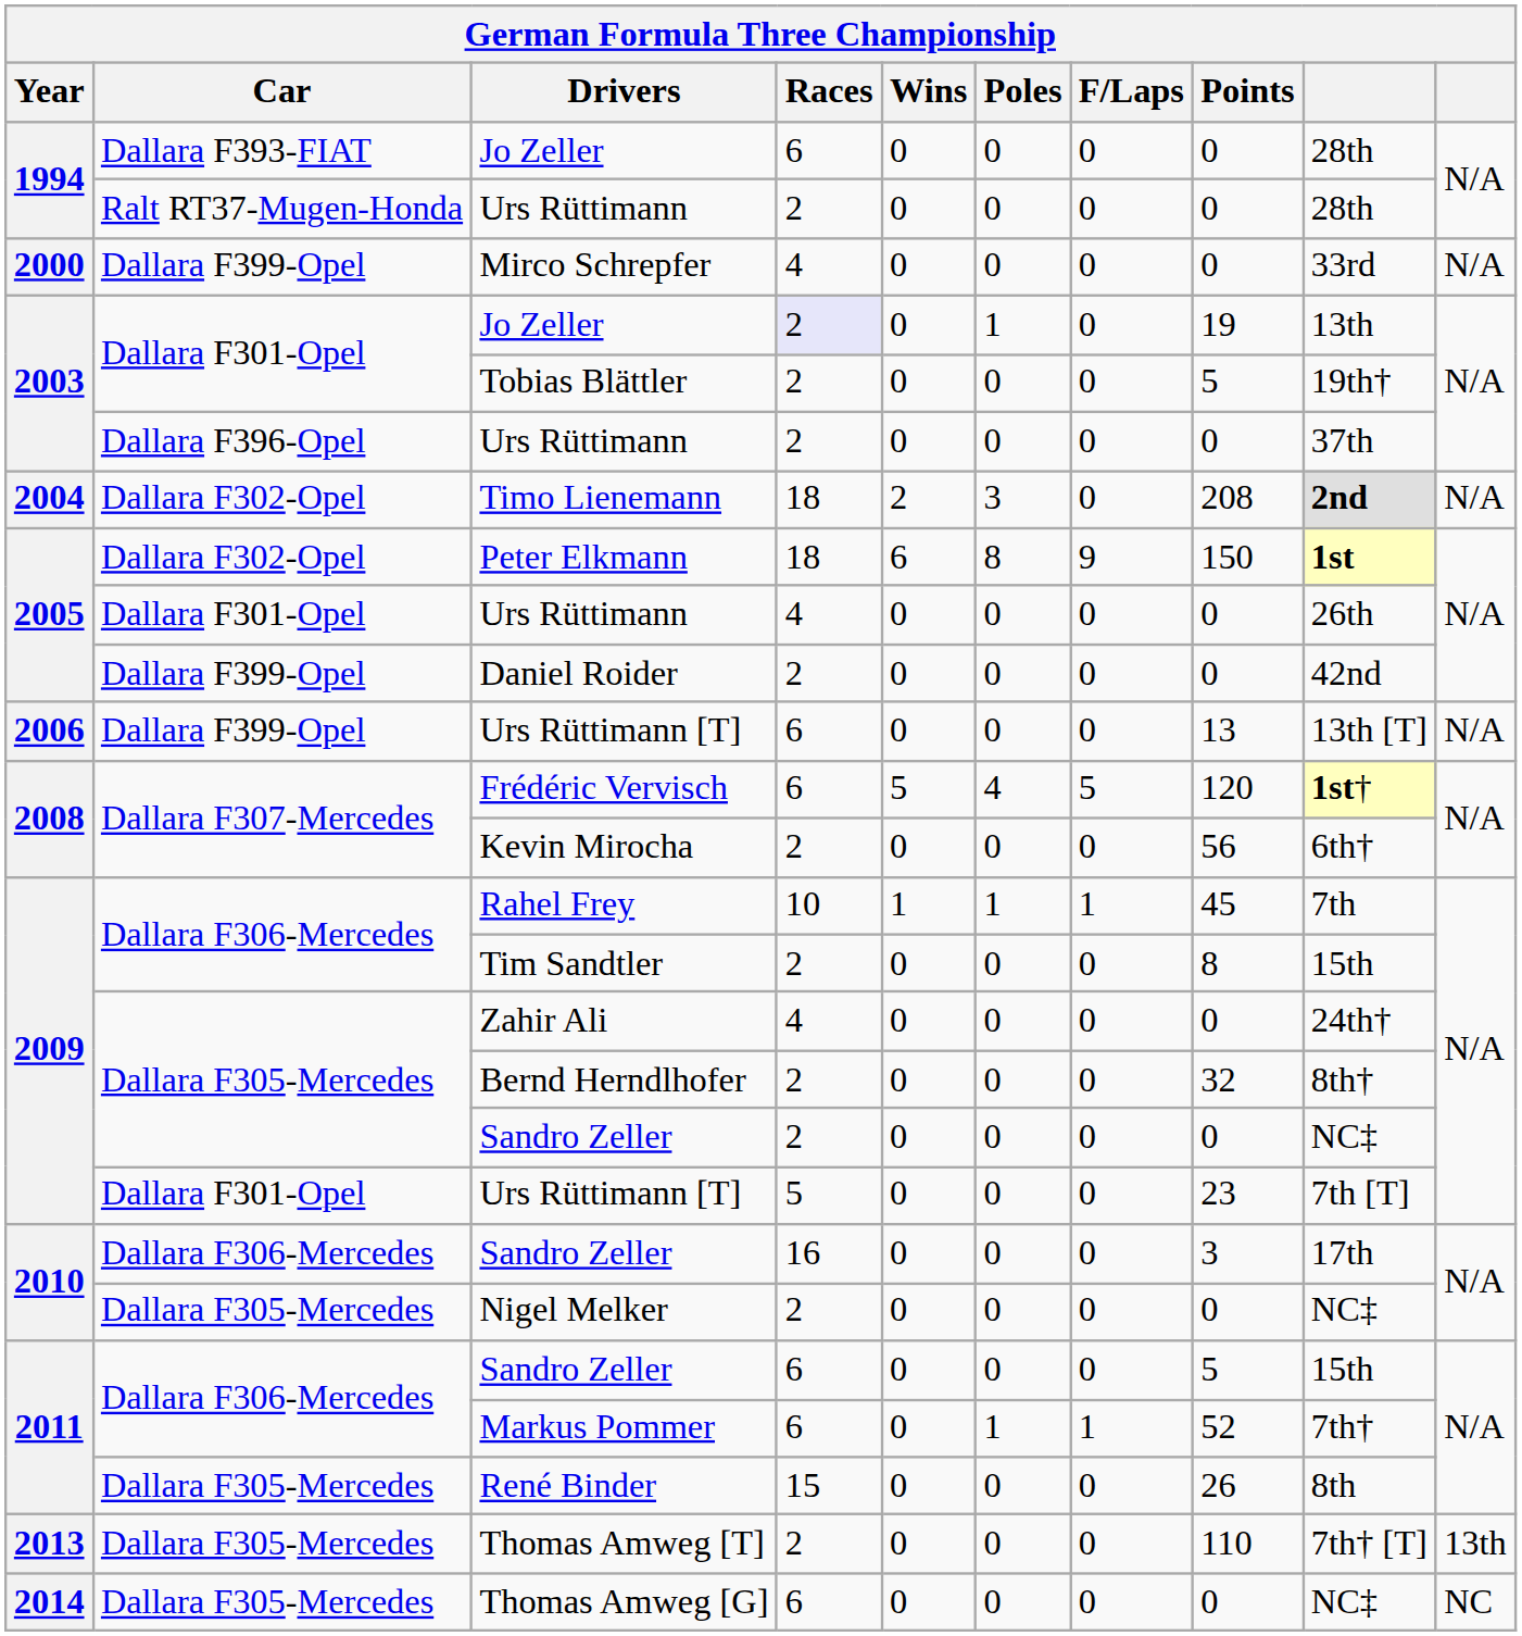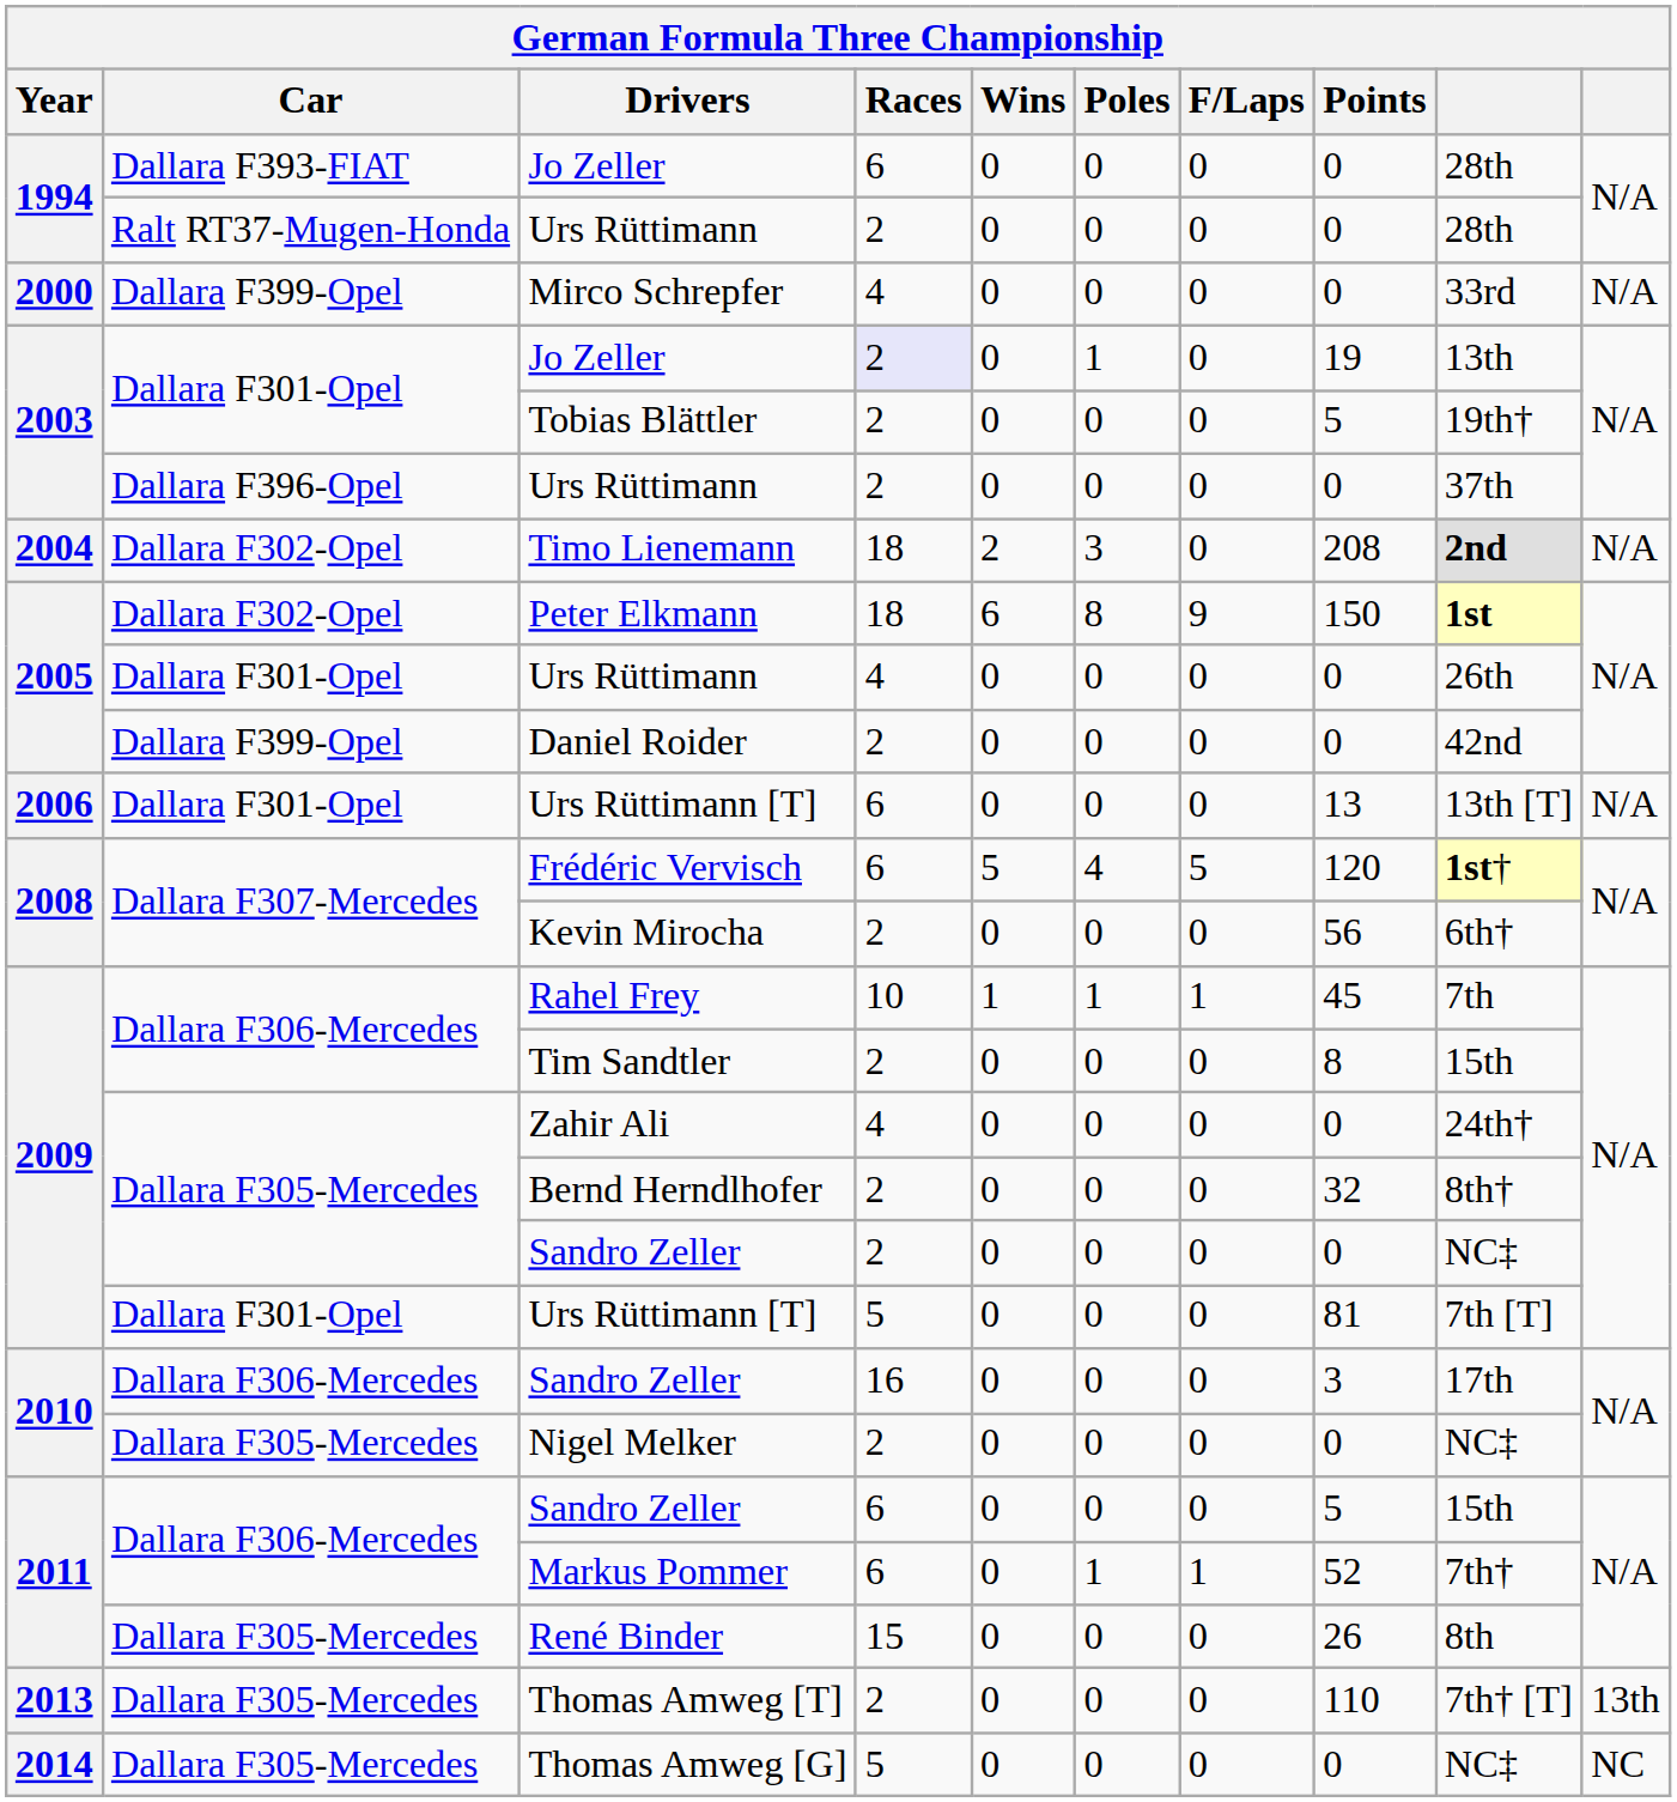 <table class="wikitable" style="font-size:85%">
 <tr>
 <th colspan="10" align="center"><a href='#'>German Formula Three Championship</a></th>
 </tr>
 <tr>
 <th>Year</th>
 <th>Car</th>
 <th>Drivers</th>
 <th>Races</th>
 <th>Wins</th>
 <th>Poles</th>
 <th>F/Laps</th>
 <th>Points</th>
 <th></th>
 <th></th>
 </tr>
 <tr>
 <th rowspan=2><a href='#'>1994</a></th>
 <td><a href='#'>Dallara</a> F393-<a href='#'>FIAT</a></td>
 <td> <a href='#'>Jo Zeller</a></td>
 <td>6</td>
 <td>0</td>
 <td>0</td>
 <td>0</td>
 <td>0</td>
 <td>28th</td>
 <td rowspan=2>N/A</td>
 </tr>
 <tr>
 <td><a href='#'>Ralt</a> RT37-<a href='#'>Mugen-Honda</a></td>
 <td> Urs Rüttimann</td>
 <td>2</td>
 <td>0</td>
 <td>0</td>
 <td>0</td>
 <td>0</td>
 <td>28th</td>
 </tr>
 <tr>
 <th rowspan=1><a href='#'>2000</a></th>
 <td><a href='#'>Dallara</a> F399-<a href='#'>Opel</a></td>
 <td> Mirco Schrepfer</td>
 <td>4</td>
 <td>0</td>
 <td>0</td>
 <td>0</td>
 <td>0</td>
 <td>33rd</td>
 <td rowspan=1>N/A</td>
 </tr>
 <tr>
 <th rowspan=3><a href='#'>2003</a></th>
 <td rowspan=2><a href='#'>Dallara</a> F301-<a href='#'>Opel</a></td>
 <td> <a href='#'>Jo Zeller</a></td>
 <td style="background: lavender;">2</td>
 <td>0</td>
 <td>1</td>
 <td>0</td>
 <td>19</td>
 <td>13th</td>
 <td rowspan=3>N/A</td>
 </tr>
 <tr>
 <td> Tobias Blättler</td>
 <td>2</td>
 <td>0</td>
 <td>0</td>
 <td>0</td>
 <td>5</td>
 <td>19th†</td>
 </tr>
 <tr>
 <td><a href='#'>Dallara</a> F396-<a href='#'>Opel</a></td>
 <td> Urs Rüttimann</td>
 <td>2</td>
 <td>0</td>
 <td>0</td>
 <td>0</td>
 <td>0</td>
 <td>37th</td>
 </tr>
 <tr>
 <th rowspan=1><a href='#'>2004</a></th>
 <td rowspan=1><a href='#'>Dallara F302</a>-<a href='#'>Opel</a></td>
 <td> <a href='#'>Timo Lienemann</a></td>
 <td>18</td>
 <td>2</td>
 <td>3</td>
 <td>0</td>
 <td>208</td>
 <td style="background:#DFDFDF;"><strong>2nd</strong></td>
 <td rowspan=1>N/A</td>
 </tr>
 <tr>
 <th rowspan=3><a href='#'>2005</a></th>
 <td rowspan=1><a href='#'>Dallara F302</a>-<a href='#'>Opel</a></td>
 <td> <a href='#'>Peter Elkmann</a></td>
 <td>18</td>
 <td>6</td>
 <td>8</td>
 <td>9</td>
 <td>150</td>
 <td style="background:#FFFFBF;"><strong>1st</strong></td>
 <td rowspan=3>N/A</td>
 </tr>
 <tr>
 <td><a href='#'>Dallara</a> F301-<a href='#'>Opel</a></td>
 <td> Urs Rüttimann</td>
 <td>4</td>
 <td>0</td>
 <td>0</td>
 <td>0</td>
 <td>0</td>
 <td>26th</td>
 </tr>
 <tr>
 <td><a href='#'>Dallara</a> F399-<a href='#'>Opel</a></td>
 <td> Daniel Roider</td>
 <td>2</td>
 <td>0</td>
 <td>0</td>
 <td>0</td>
 <td>0</td>
 <td>42nd</td>
 </tr>
 <tr>
 <th rowspan=1><a href='#'>2006</a></th>
-<td><a href='#'>Dallara</a> F399-<a href='#'>Opel</a></td>
+<td rowspan=1><a href='#'>Dallara</a> F301-<a href='#'>Opel</a></td>
 <td> Urs Rüttimann [T]</td>
 <td>6</td>
 <td>0</td>
 <td>0</td>
 <td>0</td>
 <td>13</td>
 <td>13th [T]</td>
 <td rowspan=1>N/A</td>
 </tr>
 <tr>
 <th rowspan=2><a href='#'>2008</a></th>
 <td rowspan=2><a href='#'>Dallara F307</a>-<a href='#'>Mercedes</a></td>
 <td> <a href='#'>Frédéric Vervisch</a></td>
 <td>6</td>
 <td>5</td>
 <td>4</td>
 <td>5</td>
 <td>120</td>
 <td style="background:#FFFFBF;"><strong>1st</strong>†</td>
 <td rowspan=2>N/A</td>
 </tr>
 <tr>
 <td> Kevin Mirocha</td>
 <td>2</td>
 <td>0</td>
 <td>0</td>
 <td>0</td>
 <td>56</td>
 <td>6th†</td>
 </tr>
 <tr>
 <th rowspan=6><a href='#'>2009</a></th>
 <td rowspan=2><a href='#'>Dallara F306</a>-<a href='#'>Mercedes</a></td>
 <td> <a href='#'>Rahel Frey</a></td>
 <td>10</td>
 <td>1</td>
 <td>1</td>
 <td>1</td>
 <td>45</td>
 <td>7th</td>
 <td rowspan=6>N/A</td>
 </tr>
 <tr>
 <td> Tim Sandtler</td>
 <td>2</td>
 <td>0</td>
 <td>0</td>
 <td>0</td>
 <td>8</td>
 <td>15th</td>
 </tr>
 <tr>
 <td rowspan=3><a href='#'>Dallara F305</a>-<a href='#'>Mercedes</a></td>
 <td> Zahir Ali</td>
 <td>4</td>
 <td>0</td>
 <td>0</td>
 <td>0</td>
 <td>0</td>
 <td>24th†</td>
 </tr>
 <tr>
 <td> Bernd Herndlhofer</td>
 <td>2</td>
 <td>0</td>
 <td>0</td>
 <td>0</td>
 <td>32</td>
 <td>8th†</td>
 </tr>
 <tr>
 <td> <a href='#'>Sandro Zeller</a></td>
 <td>2</td>
 <td>0</td>
 <td>0</td>
 <td>0</td>
 <td>0</td>
 <td>NC‡</td>
 </tr>
 <tr>
 <td rowspan=1><a href='#'>Dallara</a> F301-<a href='#'>Opel</a></td>
 <td> Urs Rüttimann [T]</td>
 <td>5</td>
 <td>0</td>
 <td>0</td>
 <td>0</td>
-<td>23</td>
+<td>81</td>
 <td>7th [T]</td>
 </tr>
 <tr>
 <th rowspan=2><a href='#'>2010</a></th>
 <td rowspan=1><a href='#'>Dallara F306</a>-<a href='#'>Mercedes</a></td>
 <td> <a href='#'>Sandro Zeller</a></td>
 <td>16</td>
 <td>0</td>
 <td>0</td>
 <td>0</td>
 <td>3</td>
 <td>17th</td>
 <td rowspan=2>N/A</td>
 </tr>
 <tr>
 <td rowspan=1><a href='#'>Dallara F305</a>-<a href='#'>Mercedes</a></td>
 <td> Nigel Melker</td>
 <td>2</td>
 <td>0</td>
 <td>0</td>
 <td>0</td>
 <td>0</td>
 <td>NC‡</td>
 </tr>
 <tr>
 <th rowspan=3><a href='#'>2011</a></th>
 <td rowspan=2><a href='#'>Dallara F306</a>-<a href='#'>Mercedes</a></td>
 <td> <a href='#'>Sandro Zeller</a></td>
 <td>6</td>
 <td>0</td>
 <td>0</td>
 <td>0</td>
 <td>5</td>
 <td>15th</td>
 <td rowspan=3>N/A</td>
 </tr>
 <tr>
 <td> <a href='#'>Markus Pommer</a></td>
 <td>6</td>
 <td>0</td>
 <td>1</td>
 <td>1</td>
 <td>52</td>
 <td>7th†</td>
 </tr>
 <tr>
 <td rowspan=1><a href='#'>Dallara F305</a>-<a href='#'>Mercedes</a></td>
 <td> <a href='#'>René Binder</a></td>
 <td>15</td>
 <td>0</td>
 <td>0</td>
 <td>0</td>
 <td>26</td>
 <td>8th</td>
 </tr>
 <tr>
 <th rowspan=1><a href='#'>2013</a></th>
 <td rowspan=1><a href='#'>Dallara F305</a>-<a href='#'>Mercedes</a></td>
 <td> Thomas Amweg [T]</td>
 <td>2</td>
 <td>0</td>
 <td>0</td>
 <td>0</td>
 <td>110</td>
 <td>7th† [T]</td>
 <td rowspan=1>13th</td>
 </tr>
 <tr>
 <th rowspan=1><a href='#'>2014</a></th>
 <td rowspan=1><a href='#'>Dallara F305</a>-<a href='#'>Mercedes</a></td>
 <td> Thomas Amweg [G]</td>
-<td>6</td>
+<td>5</td>
 <td>0</td>
 <td>0</td>
 <td>0</td>
 <td>0</td>
 <td>NC‡</td>
 <td rowspan=1>NC</td>
 </tr>
 </table>
